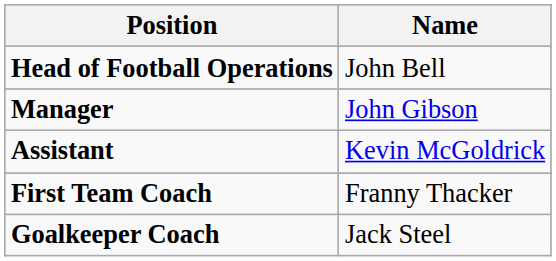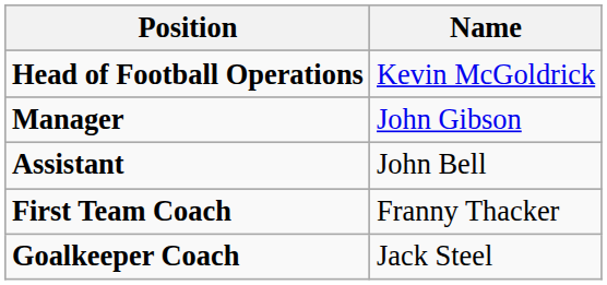 <table class="wikitable" border="1">
 <tr>
 <th>Position</th>
 <th>Name</th>
 </tr>
 <tr>
 <td><strong>Head of Football Operations</strong></td>
-<td>John Bell</td>
+<td><a href='#'>Kevin McGoldrick</a></td>
 </tr>
 <tr>
 <td><strong>Manager</strong></td>
 <td><a href='#'>John Gibson</a></td>
 </tr>
 <tr>
 <td><strong>Assistant</strong></td>
-<td><a href='#'>Kevin McGoldrick</a></td>
+<td>John Bell</td>
 </tr>
 <tr>
 <td><strong>First Team Coach</strong></td>
 <td>Franny Thacker</td>
 </tr>
 <tr>
 <td><strong>Goalkeeper Coach</strong></td>
 <td>Jack Steel</td>
 </tr>
 </table>
